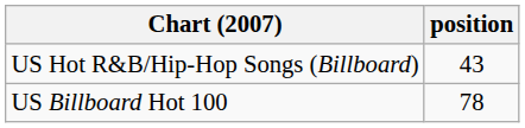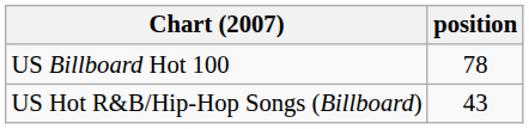 <table class="wikitable">
 <tr>
 <th>Chart (2007)</th>
 <th>position</th>
 </tr>
 <tr>
+<td>US <em>Billboard</em> Hot 100</td>
+<td align="center">78</td>
+</tr>
+<tr>
 <td>US Hot R&B/Hip-Hop Songs (<em>Billboard</em>)</td>
 <td align="center">43</td>
 </tr>
-<tr>
-<td>US <em>Billboard</em> Hot 100</td>
-<td align="center">78</td>
-</tr>
 </table>
